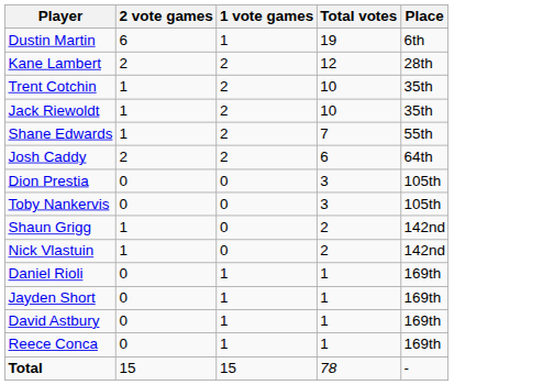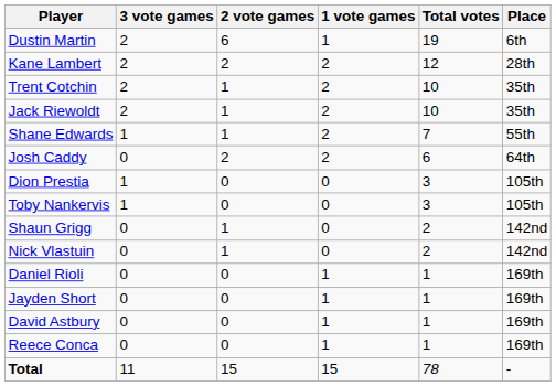 <table class="wikitable">
 <tr>
 <th>Player</th>
+<th>3 vote games</th>
 <th>2 vote games</th>
 <th>1 vote games</th>
 <th>Total votes</th>
 <th>Place</th>
 </tr>
 <tr>
 <td><a href='#'>Dustin Martin</a></td>
+<td>2</td>
 <td>6</td>
 <td>1</td>
 <td>19</td>
 <td>6th</td>
 </tr>
 <tr>
 <td><a href='#'>Kane Lambert</a></td>
 <td>2</td>
 <td>2</td>
+<td>2</td>
 <td>12</td>
 <td>28th</td>
 </tr>
 <tr>
 <td><a href='#'>Trent Cotchin</a></td>
+<td>2</td>
 <td>1</td>
 <td>2</td>
 <td>10</td>
 <td>35th</td>
 </tr>
 <tr>
 <td><a href='#'>Jack Riewoldt</a></td>
+<td>2</td>
 <td>1</td>
 <td>2</td>
 <td>10</td>
 <td>35th</td>
 </tr>
 <tr>
 <td><a href='#'>Shane Edwards</a></td>
 <td>1</td>
+<td>1</td>
 <td>2</td>
 <td>7</td>
 <td>55th</td>
 </tr>
 <tr>
 <td><a href='#'>Josh Caddy</a></td>
+<td>0</td>
 <td>2</td>
 <td>2</td>
 <td>6</td>
 <td>64th</td>
 </tr>
 <tr>
 <td><a href='#'>Dion Prestia</a></td>
+<td>1</td>
 <td>0</td>
 <td>0</td>
 <td>3</td>
 <td>105th</td>
 </tr>
 <tr>
 <td><a href='#'>Toby Nankervis</a></td>
+<td>1</td>
 <td>0</td>
 <td>0</td>
 <td>3</td>
 <td>105th</td>
 </tr>
 <tr>
 <td><a href='#'>Shaun Grigg</a></td>
+<td>0</td>
 <td>1</td>
 <td>0</td>
 <td>2</td>
 <td>142nd</td>
 </tr>
 <tr>
 <td><a href='#'>Nick Vlastuin</a></td>
+<td>0</td>
 <td>1</td>
 <td>0</td>
 <td>2</td>
 <td>142nd</td>
 </tr>
 <tr>
 <td><a href='#'>Daniel Rioli</a></td>
 <td>0</td>
+<td>0</td>
 <td>1</td>
 <td>1</td>
 <td>169th</td>
 </tr>
 <tr>
 <td><a href='#'>Jayden Short</a></td>
+<td>0</td>
 <td>0</td>
 <td>1</td>
 <td>1</td>
 <td>169th</td>
 </tr>
 <tr>
 <td><a href='#'>David Astbury</a></td>
 <td>0</td>
+<td>0</td>
 <td>1</td>
 <td>1</td>
 <td>169th</td>
 </tr>
 <tr>
 <td><a href='#'>Reece Conca</a></td>
 <td>0</td>
+<td>0</td>
 <td>1</td>
 <td>1</td>
 <td>169th</td>
 </tr>
 <tr>
 <td><strong>Total</strong></td>
+<td>11</td>
 <td>15</td>
 <td>15</td>
 <td><em>78</em></td>
 <td>-</td>
 </tr>
 </table>
